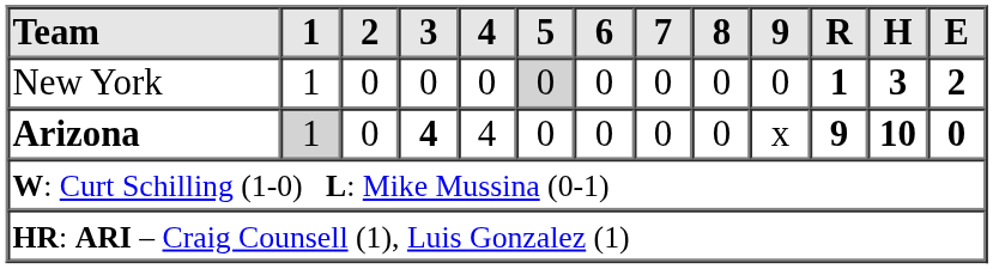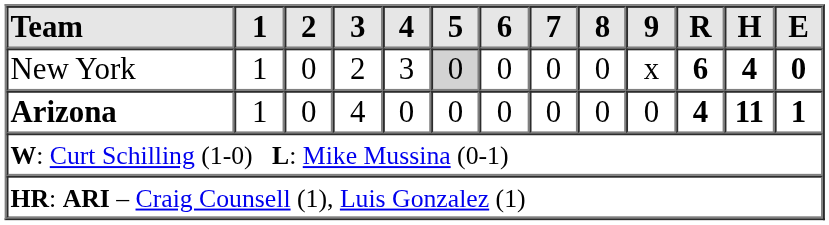 <table border="1" cellspacing="0"  style="width:425px; margin-left:3em;">
 <tr style="text-align:center; background:#e6e6e6;">
 <th style="text-align:left; width:28%;">Team</th>
 <th style="width:6%;">1</th>
 <th style="width:6%;">2</th>
 <th style="width:6%;">3</th>
 <th style="width:6%;">4</th>
 <th style="width:6%;">5</th>
 <th style="width:6%;">6</th>
 <th style="width:6%;">7</th>
 <th style="width:6%;">8</th>
 <th style="width:6%;">9</th>
 <th style="width:6%;">R</th>
 <th style="width:6%;">H</th>
 <th style="width:6%;">E</th>
 </tr>
 <tr style="text-align:center;">
 <td style="text-align:left;">New York</td>
 <td>1</td>
 <td>0</td>
-<td>0</td>
-<td>0</td>
+<td>2</td>
+<td>3</td>
 <td style="background: lightgrey;">0</td>
 <td>0</td>
 <td>0</td>
 <td>0</td>
-<td>0</td>
-<td><strong>1</strong></td>
-<td><strong>3</strong></td>
-<td><strong>2</strong></td>
+<td>x</td>
+<td><strong>6</strong></td>
+<td><strong>4</strong></td>
+<td><strong>0</strong></td>
 </tr>
 <tr style="text-align:center;">
 <td style="text-align:left;"><strong>Arizona</strong></td>
-<td style="background: lightgrey;">1</td>
+<td>1</td>
 <td>0</td>
-<td><strong>4</strong></td>
 <td>4</td>
 <td>0</td>
 <td>0</td>
 <td>0</td>
 <td>0</td>
-<td>x</td>
-<td><strong>9</strong></td>
-<td><strong>10</strong></td>
-<td><strong>0</strong></td>
+<td>0</td>
+<td>0</td>
+<td><strong>4</strong></td>
+<td><strong>11</strong></td>
+<td><strong>1</strong></td>
 </tr>
 <tr style="text-align:left;">
 <td colspan=13><small><strong>W</strong>: <a href='#'>Curt Schilling</a> (1-0)   <strong>L</strong>: <a href='#'>Mike Mussina</a> (0-1)  </small></td>
 </tr>
 <tr style="text-align:left;">
 <td colspan=13><small><strong>HR</strong>: <strong>ARI</strong> – <a href='#'>Craig Counsell</a> (1), <a href='#'>Luis Gonzalez</a> (1)</small></td>
 </tr>
 </table>
